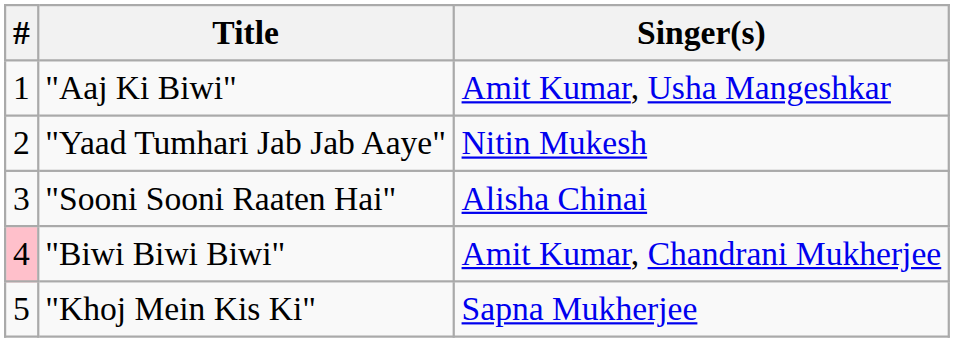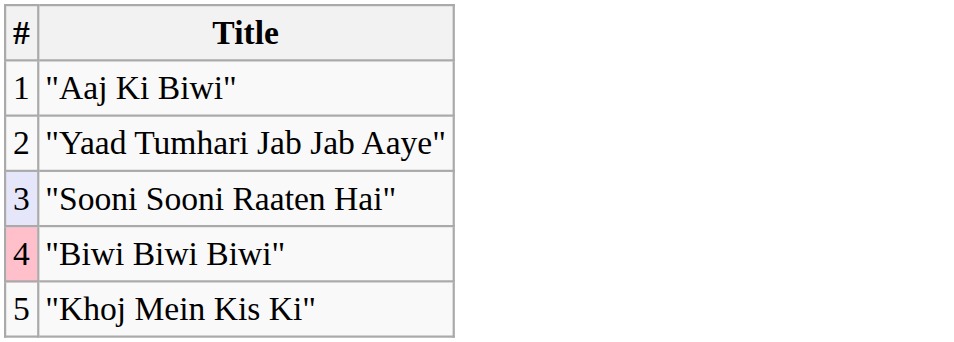 <table class="wikitable" style="font-size:95%;">
 <tr>
 <th>#</th>
 <th>Title</th>
-<th>Singer(s)</th>
 </tr>
 <tr>
 <td>1</td>
 <td>"Aaj Ki Biwi"</td>
-<td><a href='#'>Amit Kumar</a>, <a href='#'>Usha Mangeshkar</a></td>
 </tr>
 <tr>
 <td>2</td>
 <td>"Yaad Tumhari Jab Jab Aaye"</td>
-<td><a href='#'>Nitin Mukesh</a></td>
 </tr>
 <tr>
-<td>3</td>
+<td style="background: lavender;">3</td>
 <td>"Sooni Sooni Raaten Hai"</td>
-<td><a href='#'>Alisha Chinai</a></td>
 </tr>
 <tr>
 <td style="background: pink;">4</td>
 <td>"Biwi Biwi Biwi"</td>
-<td><a href='#'>Amit Kumar</a>, <a href='#'>Chandrani Mukherjee</a></td>
 </tr>
 <tr>
 <td>5</td>
 <td>"Khoj Mein Kis Ki"</td>
-<td><a href='#'>Sapna Mukherjee</a></td>
 </tr>
 </table>
